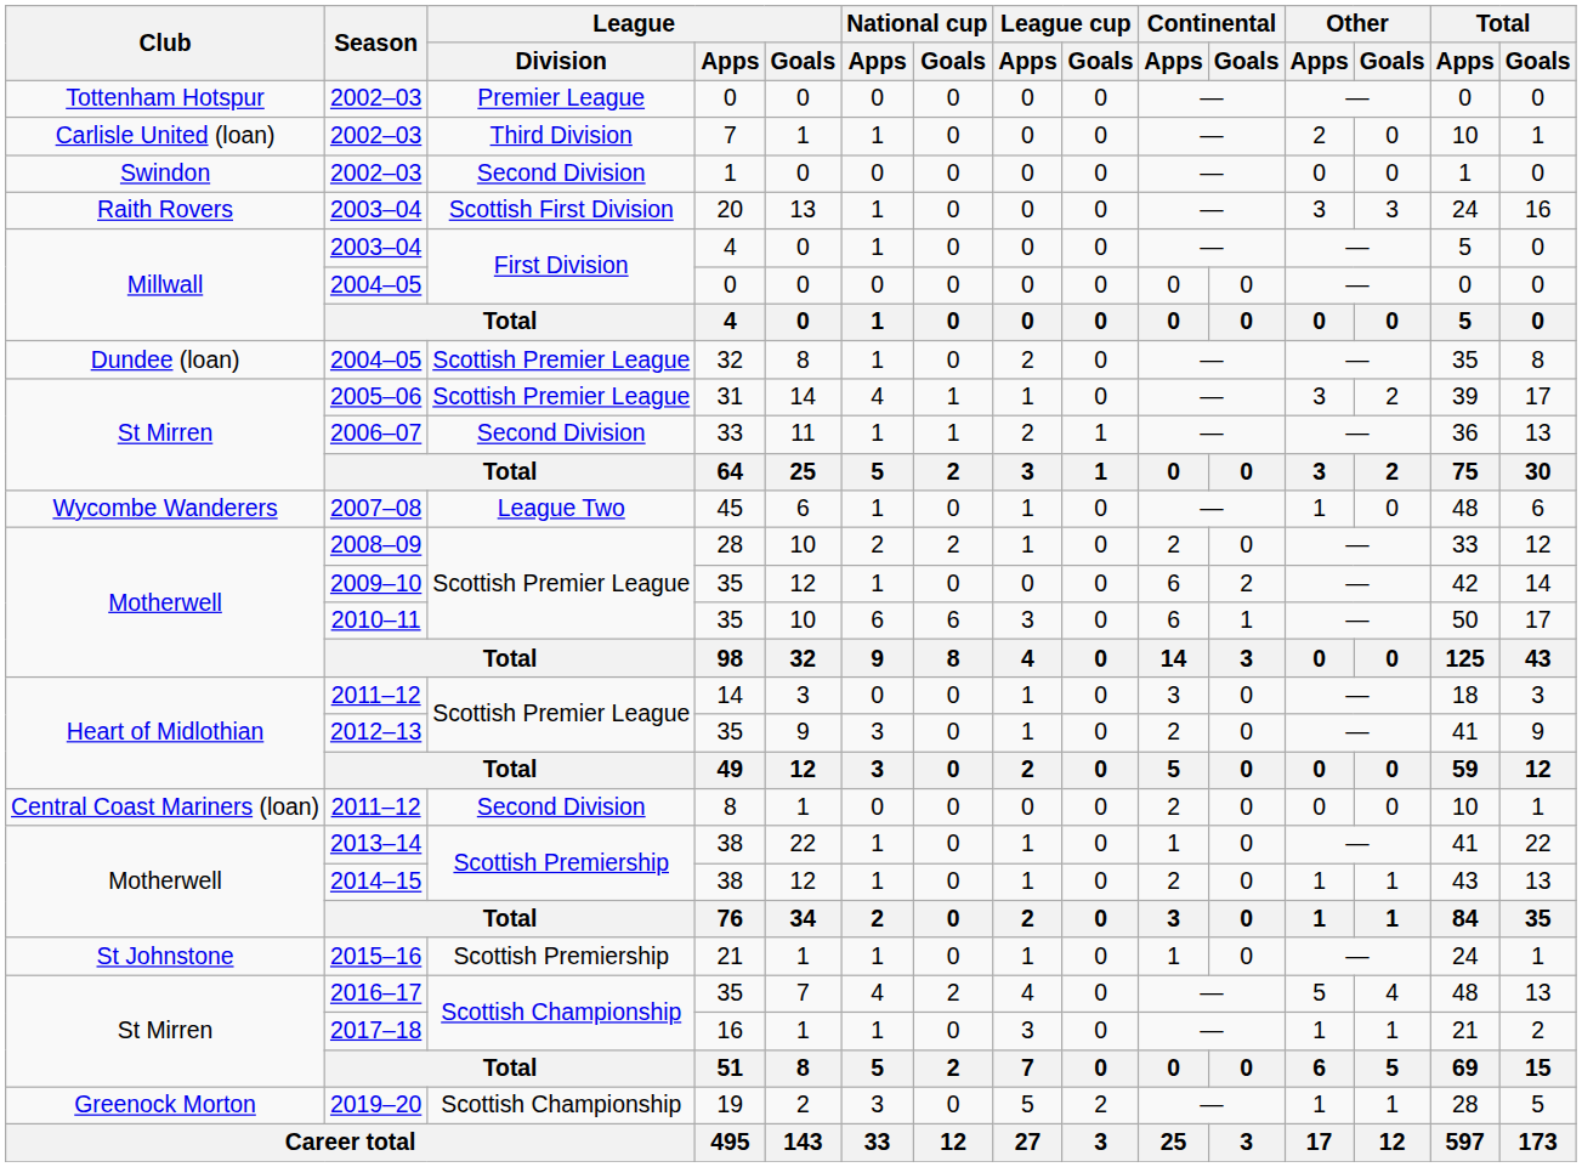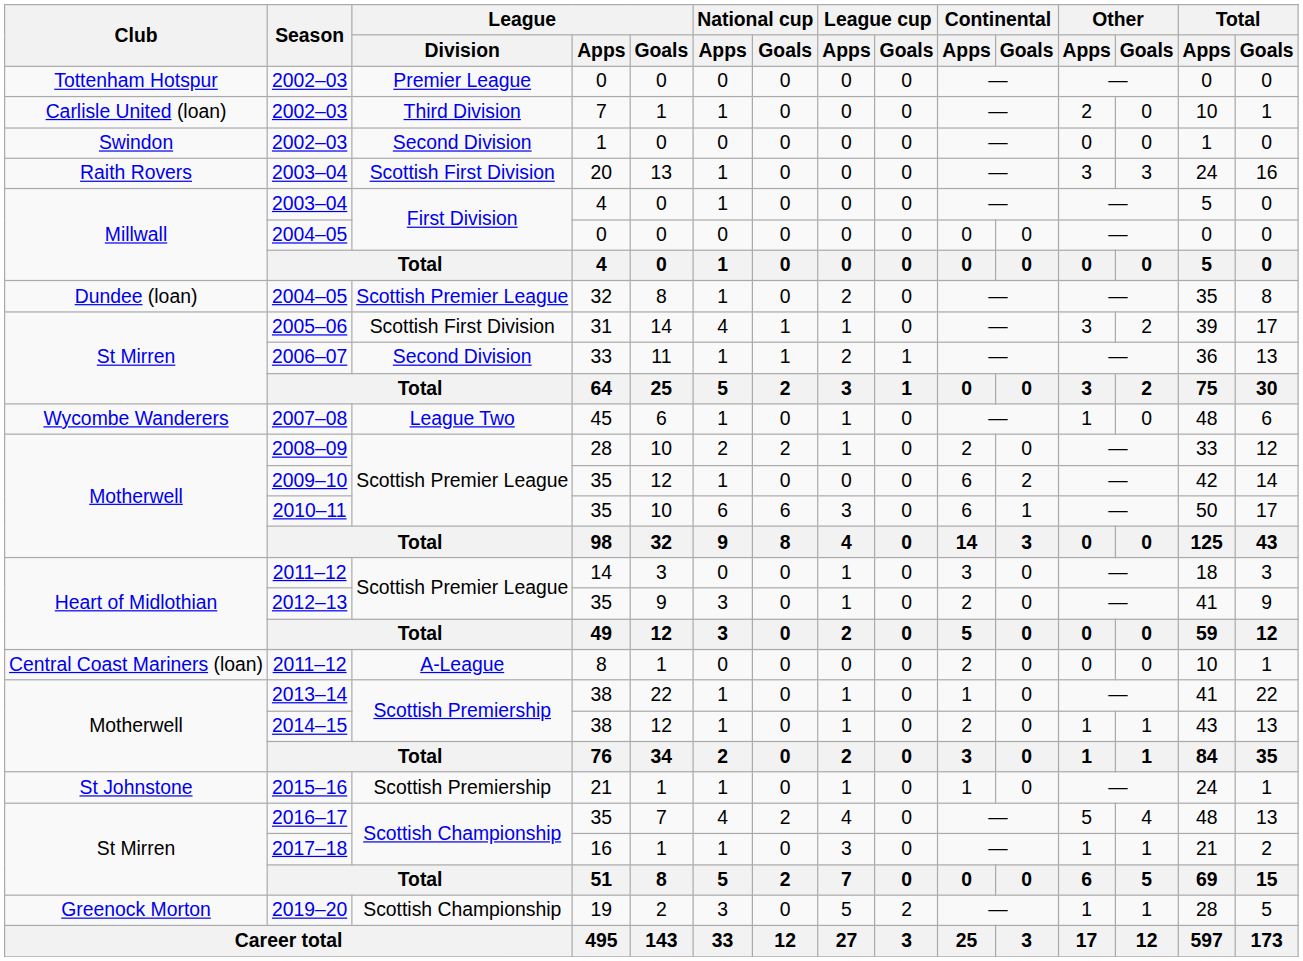 <table class="wikitable" style="text-align:center">
 <tr>
 <th rowspan="2">Club</th>
 <th rowspan="2">Season</th>
 <th colspan="3">League</th>
 <th colspan="2">National cup</th>
 <th colspan="2">League cup</th>
 <th colspan="2">Continental</th>
 <th colspan="2">Other</th>
 <th colspan="2">Total</th>
 </tr>
 <tr>
 <th>Division</th>
 <th>Apps</th>
 <th>Goals</th>
 <th>Apps</th>
 <th>Goals</th>
 <th>Apps</th>
 <th>Goals</th>
 <th>Apps</th>
 <th>Goals</th>
 <th>Apps</th>
 <th>Goals</th>
 <th>Apps</th>
 <th>Goals</th>
 </tr>
 <tr>
 <td><a href='#'>Tottenham Hotspur</a></td>
 <td><a href='#'>2002–03</a></td>
 <td><a href='#'>Premier League</a></td>
 <td>0</td>
 <td>0</td>
 <td>0</td>
 <td>0</td>
 <td>0</td>
 <td>0</td>
 <td colspan="2">—</td>
 <td colspan="2">—</td>
 <td>0</td>
 <td>0</td>
 </tr>
 <tr>
 <td><a href='#'>Carlisle United</a> (loan)</td>
 <td><a href='#'>2002–03</a></td>
 <td><a href='#'>Third Division</a></td>
 <td>7</td>
 <td>1</td>
 <td>1</td>
 <td>0</td>
 <td>0</td>
 <td>0</td>
 <td colspan="2">—</td>
 <td>2</td>
 <td>0</td>
 <td>10</td>
 <td>1</td>
 </tr>
 <tr>
 <td><a href='#'>Swindon</a></td>
 <td><a href='#'>2002–03</a></td>
 <td><a href='#'>Second Division</a></td>
 <td>1</td>
 <td>0</td>
 <td>0</td>
 <td>0</td>
 <td>0</td>
 <td>0</td>
 <td colspan="2">—</td>
 <td>0</td>
 <td>0</td>
 <td>1</td>
 <td>0</td>
 </tr>
 <tr>
 <td><a href='#'>Raith Rovers</a></td>
 <td><a href='#'>2003–04</a></td>
 <td><a href='#'>Scottish First Division</a></td>
 <td>20</td>
 <td>13</td>
 <td>1</td>
 <td>0</td>
 <td>0</td>
 <td>0</td>
 <td colspan="2">—</td>
 <td>3</td>
 <td>3</td>
 <td>24</td>
 <td>16</td>
 </tr>
 <tr>
 <td rowspan="3"><a href='#'>Millwall</a></td>
 <td><a href='#'>2003–04</a></td>
 <td rowspan="2"><a href='#'>First Division</a></td>
 <td>4</td>
 <td>0</td>
 <td>1</td>
 <td>0</td>
 <td>0</td>
 <td>0</td>
 <td colspan="2">—</td>
 <td colspan="2">—</td>
 <td>5</td>
 <td>0</td>
 </tr>
 <tr>
 <td><a href='#'>2004–05</a></td>
 <td>0</td>
 <td>0</td>
 <td>0</td>
 <td>0</td>
 <td>0</td>
 <td>0</td>
 <td>0</td>
 <td>0</td>
 <td colspan="2">—</td>
 <td>0</td>
 <td>0</td>
 </tr>
 <tr>
 <th colspan="2">Total</th>
 <th>4</th>
 <th>0</th>
 <th>1</th>
 <th>0</th>
 <th>0</th>
 <th>0</th>
 <th>0</th>
 <th>0</th>
 <th>0</th>
 <th>0</th>
 <th>5</th>
 <th>0</th>
 </tr>
 <tr>
 <td><a href='#'>Dundee</a> (loan)</td>
 <td><a href='#'>2004–05</a></td>
 <td><a href='#'>Scottish Premier League</a></td>
 <td>32</td>
 <td>8</td>
 <td>1</td>
 <td>0</td>
 <td>2</td>
 <td>0</td>
 <td colspan="2">—</td>
 <td colspan="2">—</td>
 <td>35</td>
 <td>8</td>
 </tr>
 <tr>
 <td rowspan="3"><a href='#'>St Mirren</a></td>
 <td><a href='#'>2005–06</a></td>
-<td><a href='#'>Scottish Premier League</a></td>
+<td>Scottish First Division</td>
 <td>31</td>
 <td>14</td>
 <td>4</td>
 <td>1</td>
 <td>1</td>
 <td>0</td>
 <td colspan="2">—</td>
 <td>3</td>
 <td>2</td>
 <td>39</td>
 <td>17</td>
 </tr>
 <tr>
 <td><a href='#'>2006–07</a></td>
 <td><a href='#'>Second Division</a></td>
 <td>33</td>
 <td>11</td>
 <td>1</td>
 <td>1</td>
 <td>2</td>
 <td>1</td>
 <td colspan="2">—</td>
 <td colspan="2">—</td>
 <td>36</td>
 <td>13</td>
 </tr>
 <tr>
 <th colspan="2">Total</th>
 <th>64</th>
 <th>25</th>
 <th>5</th>
 <th>2</th>
 <th>3</th>
 <th>1</th>
 <th>0</th>
 <th>0</th>
 <th>3</th>
 <th>2</th>
 <th>75</th>
 <th>30</th>
 </tr>
 <tr>
 <td><a href='#'>Wycombe Wanderers</a></td>
 <td><a href='#'>2007–08</a></td>
 <td><a href='#'>League Two</a></td>
 <td>45</td>
 <td>6</td>
 <td>1</td>
 <td>0</td>
 <td>1</td>
 <td>0</td>
 <td colspan="2">—</td>
 <td>1</td>
 <td>0</td>
 <td>48</td>
 <td>6</td>
 </tr>
 <tr>
 <td rowspan="4"><a href='#'>Motherwell</a></td>
 <td><a href='#'>2008–09</a></td>
 <td rowspan="3">Scottish Premier League</td>
 <td>28</td>
 <td>10</td>
 <td>2</td>
 <td>2</td>
 <td>1</td>
 <td>0</td>
 <td>2</td>
 <td>0</td>
 <td colspan="2">—</td>
 <td>33</td>
 <td>12</td>
 </tr>
 <tr>
 <td><a href='#'>2009–10</a></td>
 <td>35</td>
 <td>12</td>
 <td>1</td>
 <td>0</td>
 <td>0</td>
 <td>0</td>
 <td>6</td>
 <td>2</td>
 <td colspan="2">—</td>
 <td>42</td>
 <td>14</td>
 </tr>
 <tr>
 <td><a href='#'>2010–11</a></td>
 <td>35</td>
 <td>10</td>
 <td>6</td>
 <td>6</td>
 <td>3</td>
 <td>0</td>
 <td>6</td>
 <td>1</td>
 <td colspan="2">—</td>
 <td>50</td>
 <td>17</td>
 </tr>
 <tr>
 <th colspan="2">Total</th>
 <th>98</th>
 <th>32</th>
 <th>9</th>
 <th>8</th>
 <th>4</th>
 <th>0</th>
 <th>14</th>
 <th>3</th>
 <th>0</th>
 <th>0</th>
 <th>125</th>
 <th>43</th>
 </tr>
 <tr>
 <td rowspan="3"><a href='#'>Heart of Midlothian</a></td>
 <td><a href='#'>2011–12</a></td>
 <td rowspan="2">Scottish Premier League</td>
 <td>14</td>
 <td>3</td>
 <td>0</td>
 <td>0</td>
 <td>1</td>
 <td>0</td>
 <td>3</td>
 <td>0</td>
 <td colspan="2">—</td>
 <td>18</td>
 <td>3</td>
 </tr>
 <tr>
 <td><a href='#'>2012–13</a></td>
 <td>35</td>
 <td>9</td>
 <td>3</td>
 <td>0</td>
 <td>1</td>
 <td>0</td>
 <td>2</td>
 <td>0</td>
 <td colspan="2">—</td>
 <td>41</td>
 <td>9</td>
 </tr>
 <tr>
 <th colspan="2">Total</th>
 <th>49</th>
 <th>12</th>
 <th>3</th>
 <th>0</th>
 <th>2</th>
 <th>0</th>
 <th>5</th>
 <th>0</th>
 <th>0</th>
 <th>0</th>
 <th>59</th>
 <th>12</th>
 </tr>
 <tr>
 <td><a href='#'>Central Coast Mariners</a> (loan)</td>
 <td><a href='#'>2011–12</a></td>
-<td><a href='#'>Second Division</a></td>
+<td><a href='#'>A-League</a></td>
 <td>8</td>
 <td>1</td>
 <td>0</td>
 <td>0</td>
 <td>0</td>
 <td>0</td>
 <td>2</td>
 <td>0</td>
 <td>0</td>
 <td>0</td>
 <td>10</td>
 <td>1</td>
 </tr>
 <tr>
 <td rowspan="3">Motherwell</td>
 <td><a href='#'>2013–14</a></td>
 <td rowspan="2"><a href='#'>Scottish Premiership</a></td>
 <td>38</td>
 <td>22</td>
 <td>1</td>
 <td>0</td>
 <td>1</td>
 <td>0</td>
 <td>1</td>
 <td>0</td>
 <td colspan="2">—</td>
 <td>41</td>
 <td>22</td>
 </tr>
 <tr>
 <td><a href='#'>2014–15</a></td>
 <td>38</td>
 <td>12</td>
 <td>1</td>
 <td>0</td>
 <td>1</td>
 <td>0</td>
 <td>2</td>
 <td>0</td>
 <td>1</td>
 <td>1</td>
 <td>43</td>
 <td>13</td>
 </tr>
 <tr>
 <th colspan="2">Total</th>
 <th>76</th>
 <th>34</th>
 <th>2</th>
 <th>0</th>
 <th>2</th>
 <th>0</th>
 <th>3</th>
 <th>0</th>
 <th>1</th>
 <th>1</th>
 <th>84</th>
 <th>35</th>
 </tr>
 <tr>
 <td><a href='#'>St Johnstone</a></td>
 <td><a href='#'>2015–16</a></td>
 <td>Scottish Premiership</td>
 <td>21</td>
 <td>1</td>
 <td>1</td>
 <td>0</td>
 <td>1</td>
 <td>0</td>
 <td>1</td>
 <td>0</td>
 <td colspan="2">—</td>
 <td>24</td>
 <td>1</td>
 </tr>
 <tr>
 <td rowspan="3">St Mirren</td>
 <td><a href='#'>2016–17</a></td>
 <td rowspan="2"><a href='#'>Scottish Championship</a></td>
 <td>35</td>
 <td>7</td>
 <td>4</td>
 <td>2</td>
 <td>4</td>
 <td>0</td>
 <td colspan="2">—</td>
 <td>5</td>
 <td>4</td>
 <td>48</td>
 <td>13</td>
 </tr>
 <tr>
 <td><a href='#'>2017–18</a></td>
 <td>16</td>
 <td>1</td>
 <td>1</td>
 <td>0</td>
 <td>3</td>
 <td>0</td>
 <td colspan="2">—</td>
 <td>1</td>
 <td>1</td>
 <td>21</td>
 <td>2</td>
 </tr>
 <tr>
 <th colspan="2">Total</th>
 <th>51</th>
 <th>8</th>
 <th>5</th>
 <th>2</th>
 <th>7</th>
 <th>0</th>
 <th>0</th>
 <th>0</th>
 <th>6</th>
 <th>5</th>
 <th>69</th>
 <th>15</th>
 </tr>
 <tr>
 <td><a href='#'>Greenock Morton</a></td>
 <td><a href='#'>2019–20</a></td>
 <td>Scottish Championship</td>
 <td>19</td>
 <td>2</td>
 <td>3</td>
 <td>0</td>
 <td>5</td>
 <td>2</td>
 <td colspan="2">—</td>
 <td>1</td>
 <td>1</td>
 <td>28</td>
 <td>5</td>
 </tr>
 <tr>
 <th colspan="3">Career total</th>
 <th>495</th>
 <th>143</th>
 <th>33</th>
 <th>12</th>
 <th>27</th>
 <th>3</th>
 <th>25</th>
 <th>3</th>
 <th>17</th>
 <th>12</th>
 <th>597</th>
 <th>173</th>
 </tr>
 </table>
